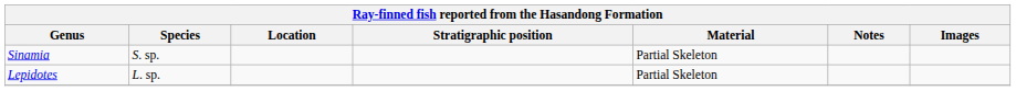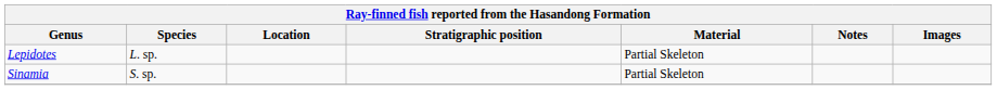 <table class="wikitable" align="center" width="100%">
 <tr>
 <th colspan="7" align="center"><strong><a href='#'>Ray-finned fish</a> reported from the Hasandong Formation</strong></th>
 </tr>
 <tr>
 <th>Genus</th>
 <th>Species</th>
 <th>Location</th>
 <th>Stratigraphic position</th>
 <th>Material</th>
 <th>Notes</th>
 <th>Images</th>
 </tr>
 <tr>
+<td><em><a href='#'>Lepidotes</a></em></td>
+<td><em>L</em>. sp.</td>
+<td></td>
+<td></td>
+<td>Partial Skeleton</td>
+<td></td>
+<td></td>
+</tr>
+<tr>
 <td><em><a href='#'>Sinamia</a></em></td>
 <td><em>S</em>. sp.</td>
 <td></td>
 <td></td>
 <td>Partial Skeleton</td>
 <td></td>
 <td></td>
 </tr>
 <tr>
-<td><em><a href='#'>Lepidotes</a></em></td>
-<td><em>L</em>. sp.</td>
-<td></td>
-<td></td>
-<td>Partial Skeleton</td>
-<td></td>
-<td></td>
-</tr>
-<tr>
 </tr>
 </table>
